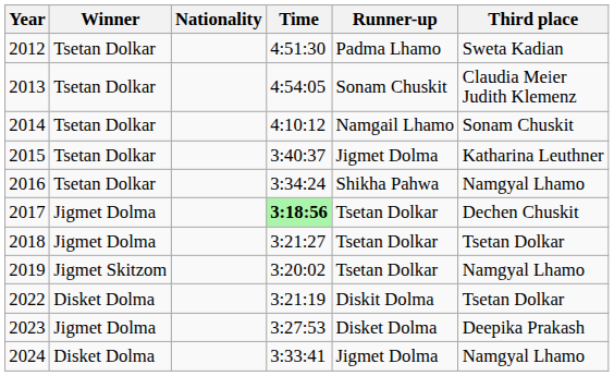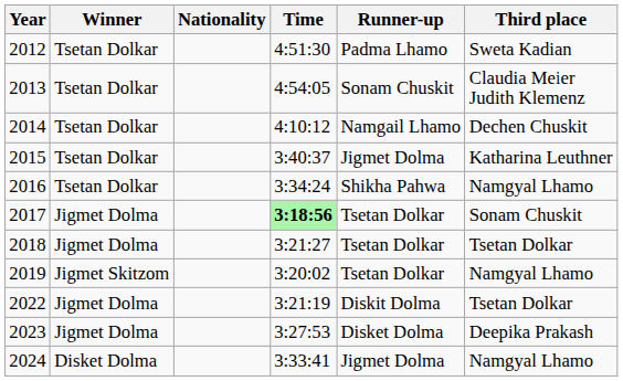 <table class="wikitable">
 <tr>
 <th>Year</th>
 <th>Winner</th>
 <th>Nationality</th>
 <th>Time</th>
 <th>Runner-up</th>
 <th>Third place</th>
 </tr>
 <tr>
 <td>2012</td>
 <td>Tsetan Dolkar</td>
 <td></td>
 <td>4:51:30</td>
 <td>Padma Lhamo</td>
 <td>Sweta Kadian</td>
 </tr>
 <tr>
 <td>2013</td>
 <td>Tsetan Dolkar</td>
 <td></td>
 <td>4:54:05</td>
 <td>Sonam Chuskit</td>
 <td>Claudia Meier<br>Judith Klemenz</td>
 </tr>
 <tr>
 <td>2014</td>
 <td>Tsetan Dolkar</td>
 <td></td>
 <td>4:10:12</td>
 <td>Namgail Lhamo</td>
-<td>Sonam Chuskit</td>
+<td>Dechen Chuskit</td>
 </tr>
 <tr>
 <td>2015</td>
 <td>Tsetan Dolkar</td>
 <td></td>
 <td>3:40:37</td>
 <td>Jigmet Dolma</td>
 <td>Katharina Leuthner</td>
 </tr>
 <tr>
 <td>2016</td>
 <td>Tsetan Dolkar</td>
 <td></td>
 <td>3:34:24</td>
 <td>Shikha Pahwa</td>
 <td>Namgyal Lhamo</td>
 </tr>
 <tr>
 <td>2017</td>
 <td>Jigmet Dolma</td>
 <td></td>
 <td bgcolor=#A9F5A9><strong>3:18:56</strong></td>
 <td>Tsetan Dolkar</td>
-<td>Dechen Chuskit</td>
+<td>Sonam Chuskit</td>
 </tr>
 <tr>
 <td>2018</td>
 <td>Jigmet Dolma</td>
 <td></td>
 <td>3:21:27</td>
 <td>Tsetan Dolkar</td>
 <td>Tsetan Dolkar</td>
 </tr>
 <tr>
 <td>2019</td>
 <td>Jigmet Skitzom</td>
 <td></td>
 <td>3:20:02</td>
 <td>Tsetan Dolkar</td>
 <td>Namgyal Lhamo</td>
 </tr>
 <tr>
 <td>2022</td>
-<td>Disket Dolma</td>
+<td>Jigmet Dolma</td>
 <td></td>
 <td>3:21:19</td>
 <td>Diskit Dolma</td>
 <td>Tsetan Dolkar</td>
 </tr>
 <tr>
 <td>2023</td>
 <td>Jigmet Dolma</td>
 <td></td>
 <td>3:27:53</td>
 <td>Disket Dolma</td>
 <td>Deepika Prakash</td>
 </tr>
 <tr>
 <td>2024</td>
 <td>Disket Dolma</td>
 <td></td>
 <td>3:33:41</td>
 <td>Jigmet Dolma</td>
 <td>Namgyal Lhamo</td>
 </tr>
 </table>
